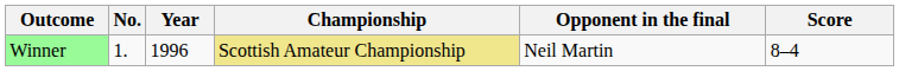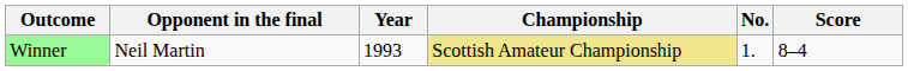 <table class="wikitable sortable">
 <tr>
 <th width="80">Outcome</th>
-<th width="20">No.</th>
+<th width="200">Opponent in the final</th>
 <th width="50">Year</th>
 <th width="250">Championship</th>
-<th width="200">Opponent in the final</th>
+<th width="20">No.</th>
 <th width="100">Score</th>
 </tr>
 <tr>
 <td style="background:#98FB98">Winner</td>
+<td> Neil Martin</td>
+<td>1993</td>
+<td style="background: khaki;">Scottish Amateur Championship</td>
 <td>1.</td>
-<td>1996</td>
-<td style="background: khaki;">Scottish Amateur Championship</td>
-<td> Neil Martin</td>
 <td>8–4</td>
 </tr>
 </table>
